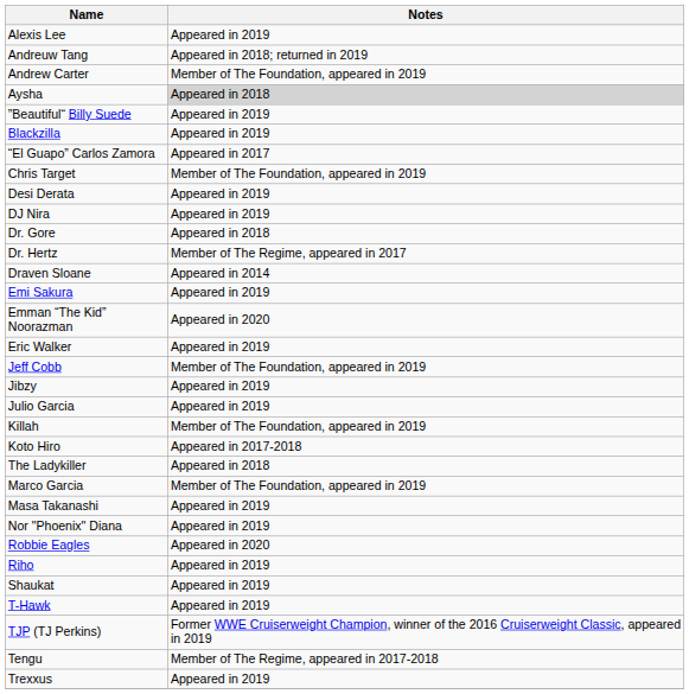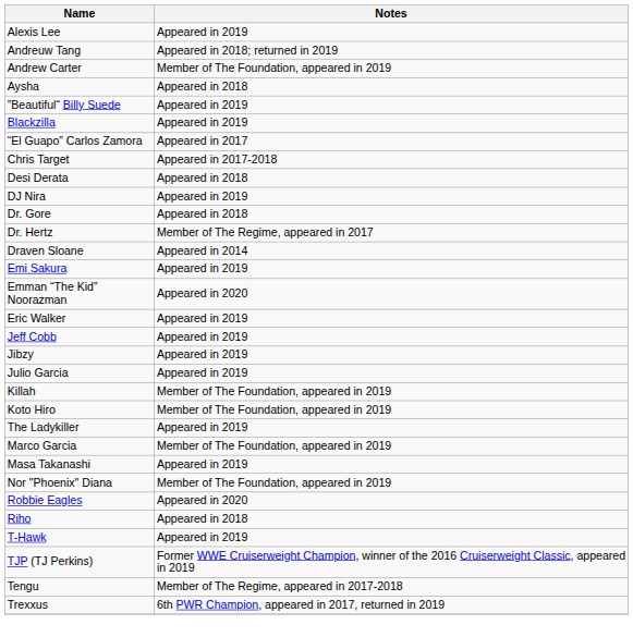 <table class="wikitable sortable">
 <tr>
 <th>Name</th>
 <th>Notes</th>
 </tr>
 <tr>
 <td>Alexis Lee</td>
 <td>Appeared in 2019</td>
 </tr>
 <tr>
 <td>Andreuw Tang</td>
 <td>Appeared in 2018; returned in 2019</td>
 </tr>
 <tr>
 <td>Andrew Carter</td>
 <td>Member of The Foundation, appeared in 2019</td>
 </tr>
 <tr>
 <td>Aysha</td>
-<td style="background: lightgrey;">Appeared in 2018</td>
+<td>Appeared in 2018</td>
 </tr>
 <tr>
 <td>”Beautiful“ <a href='#'>Billy Suede</a></td>
 <td>Appeared in 2019</td>
 </tr>
 <tr>
 <td><a href='#'>Blackzilla</a></td>
 <td>Appeared in 2019</td>
 </tr>
 <tr>
 <td>“El Guapo” Carlos Zamora</td>
 <td>Appeared in 2017</td>
 </tr>
 <tr>
 <td>Chris Target</td>
-<td>Member of The Foundation, appeared in 2019</td>
+<td>Appeared in 2017-2018</td>
 </tr>
 <tr>
 <td>Desi Derata</td>
-<td>Appeared in 2019</td>
+<td>Appeared in 2018</td>
 </tr>
 <tr>
 <td>DJ Nira</td>
 <td>Appeared in 2019</td>
 </tr>
 <tr>
 <td>Dr. Gore</td>
 <td>Appeared in 2018</td>
 </tr>
 <tr>
 <td>Dr. Hertz</td>
 <td>Member of The Regime, appeared in 2017</td>
 </tr>
 <tr>
 <td>Draven Sloane</td>
 <td>Appeared in 2014</td>
 </tr>
 <tr>
 <td><a href='#'>Emi Sakura</a></td>
 <td>Appeared in 2019</td>
 </tr>
 <tr>
 <td>Emman “The Kid” Noorazman</td>
 <td>Appeared in 2020</td>
 </tr>
 <tr>
 <td>Eric Walker</td>
 <td>Appeared in 2019</td>
 </tr>
 <tr>
 <td><a href='#'>Jeff Cobb</a></td>
-<td>Member of The Foundation, appeared in 2019</td>
+<td>Appeared in 2019</td>
 </tr>
 <tr>
 <td>Jibzy</td>
 <td>Appeared in 2019</td>
 </tr>
 <tr>
 <td>Julio Garcia</td>
 <td>Appeared in 2019</td>
 </tr>
 <tr>
 <td>Killah</td>
 <td>Member of The Foundation, appeared in 2019</td>
 </tr>
 <tr>
 <td>Koto Hiro</td>
-<td>Appeared in 2017-2018</td>
+<td>Member of The Foundation, appeared in 2019</td>
 </tr>
 <tr>
 <td>The Ladykiller</td>
-<td>Appeared in 2018</td>
+<td>Appeared in 2019</td>
 </tr>
 <tr>
 <td>Marco Garcia</td>
 <td>Member of The Foundation, appeared in 2019</td>
 </tr>
 <tr>
 <td>Masa Takanashi</td>
 <td>Appeared in 2019</td>
 </tr>
 <tr>
 <td>Nor "Phoenix" Diana</td>
-<td>Appeared in 2019</td>
+<td>Member of The Foundation, appeared in 2019</td>
 </tr>
 <tr>
 <td><a href='#'>Robbie Eagles</a></td>
 <td>Appeared in 2020</td>
 </tr>
 <tr>
 <td><a href='#'>Riho</a></td>
-<td>Appeared in 2019</td>
-</tr>
-<tr>
-<td>Shaukat</td>
-<td>Appeared in 2019</td>
+<td>Appeared in 2018</td>
 </tr>
 <tr>
 <td><a href='#'>T-Hawk</a></td>
 <td>Appeared in 2019</td>
 </tr>
 <tr>
 <td><a href='#'>TJP</a> (TJ Perkins)</td>
 <td>Former <a href='#'>WWE Cruiserweight Champion</a>, winner of the 2016 <a href='#'>Cruiserweight Classic</a>, appeared in 2019</td>
 </tr>
 <tr>
 <td>Tengu</td>
 <td>Member of The Regime, appeared in 2017-2018</td>
 </tr>
 <tr>
 <td>Trexxus</td>
-<td>Appeared in 2019</td>
+<td>6th <a href='#'>PWR Champion</a>, appeared in 2017, returned in 2019</td>
 </tr>
 <tr>
 </tr>
 </table>
